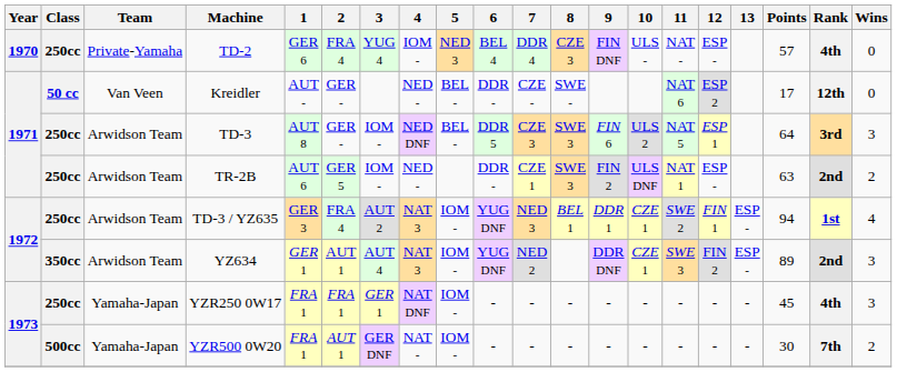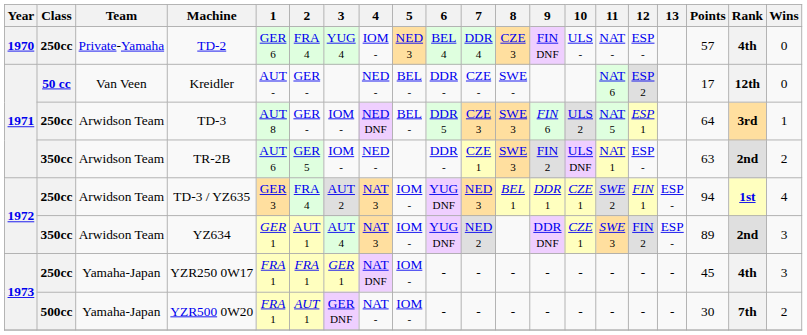 <table class="wikitable" style="text-align:center; font-size:95%">
 <tr>
 <th>Year</th>
 <th>Class</th>
 <th>Team</th>
 <th>Machine</th>
 <th>1</th>
 <th>2</th>
 <th>3</th>
 <th>4</th>
 <th>5</th>
 <th>6</th>
 <th>7</th>
 <th>8</th>
 <th>9</th>
 <th>10</th>
 <th>11</th>
 <th>12</th>
 <th>13</th>
 <th>Points</th>
 <th>Rank</th>
 <th>Wins</th>
 </tr>
 <tr>
 <th><a href='#'>1970</a></th>
 <th>250cc</th>
 <td><a href='#'>Private</a>-<a href='#'>Yamaha</a></td>
 <td><a href='#'>TD-2</a></td>
 <td style="background:#DFFFDF;"><a href='#'>GER</a><br><small>6</small></td>
 <td style="background:#DFFFDF;"><a href='#'>FRA</a><br><small>4</small></td>
 <td style="background:#DFFFDF;"><a href='#'>YUG</a><br><small>4</small></td>
 <td><a href='#'>IOM</a><br><small>-</small></td>
 <td style="background:#FFDF9F;"><a href='#'>NED</a><br><small>3</small></td>
 <td style="background:#DFFFDF;"><a href='#'>BEL</a><br><small>4</small></td>
 <td style="background:#DFFFDF;"><a href='#'>DDR</a><br><small>4</small></td>
 <td style="background:#FFDF9F;"><a href='#'>CZE</a><br><small>3</small></td>
 <td style="background:#EFCFFF;"><a href='#'>FIN</a><br><small>DNF</small></td>
 <td><a href='#'>ULS</a><br><small>-</small></td>
 <td><a href='#'>NAT</a><br><small>-</small></td>
 <td><a href='#'>ESP</a><br><small>-</small></td>
 <td></td>
 <td>57</td>
 <th>4th</th>
 <td>0</td>
 </tr>
 <tr>
 <th rowspan=3><a href='#'>1971</a></th>
 <th><a href='#'>50&nbsp;cc</a></th>
 <td>Van Veen</td>
 <td>Kreidler</td>
 <td><a href='#'>AUT</a><br><small>-</small></td>
 <td><a href='#'>GER</a><br><small>-</small></td>
 <td></td>
 <td><a href='#'>NED</a><br><small>-</small></td>
 <td><a href='#'>BEL</a><br><small>-</small></td>
 <td><a href='#'>DDR</a><br><small>-</small></td>
 <td><a href='#'>CZE</a><br><small>-</small></td>
 <td><a href='#'>SWE</a><br><small>-</small></td>
 <td></td>
 <td></td>
 <td style="background:#DFFFDF;"><a href='#'>NAT</a><br><small>6</small></td>
 <td style="background:#DFDFDF;"><a href='#'>ESP</a><br><small>2</small></td>
 <td></td>
 <td>17</td>
 <th>12th</th>
 <td>0</td>
 </tr>
 <tr>
 <th>250cc</th>
 <td>Arwidson Team</td>
 <td>TD-3</td>
 <td style="background:#DFFFDF;"><a href='#'>AUT</a><br><small>8</small></td>
 <td><a href='#'>GER</a><br><small>-</small></td>
 <td><a href='#'>IOM</a><br><small>-</small></td>
 <td style="background:#EFCFFF;"><a href='#'>NED</a><br><small>DNF</small></td>
 <td><a href='#'>BEL</a><br><small>-</small></td>
 <td style="background:#DFFFDF;"><a href='#'>DDR</a><br><small>5</small></td>
 <td style="background:#FFDF9F;"><a href='#'>CZE</a><br><small>3</small></td>
 <td style="background:#FFDF9F;"><a href='#'>SWE</a><br><small>3</small></td>
 <td style="background:#DFFFDF;"><em><a href='#'>FIN</a></em><br><small>6</small></td>
 <td style="background:#DFDFDF;"><a href='#'>ULS</a><br><small>2</small></td>
 <td style="background:#DFFFDF;"><a href='#'>NAT</a><br><small>5</small></td>
 <td style="background:#FFFFBF;"><em><a href='#'>ESP</a></em><br><small>1</small></td>
 <td></td>
 <td>64</td>
 <td style="background:#FFDF9F;"><strong>3rd</strong></td>
-<td>3</td>
+<td>1</td>
 </tr>
 <tr>
-<th>250cc</th>
+<th>350cc</th>
 <td>Arwidson Team</td>
 <td>TR-2B</td>
 <td style="background:#DFFFDF;"><a href='#'>AUT</a><br><small>6</small></td>
 <td style="background:#DFFFDF;"><a href='#'>GER</a><br><small>5</small></td>
 <td><a href='#'>IOM</a><br><small>-</small></td>
 <td><a href='#'>NED</a><br><small>-</small></td>
 <td></td>
 <td><a href='#'>DDR</a><br><small>-</small></td>
 <td style="background:#FFFFBF;"><a href='#'>CZE</a><br><small>1</small></td>
 <td style="background:#FFDF9F;"><a href='#'>SWE</a><br><small>3</small></td>
 <td style="background:#DFDFDF;"><a href='#'>FIN</a><br><small>2</small></td>
 <td style="background:#EFCFFF;"><a href='#'>ULS</a><br><small>DNF</small></td>
 <td style="background:#FFFFBF;"><a href='#'>NAT</a><br><small>1</small></td>
 <td><a href='#'>ESP</a><br><small>-</small></td>
 <td></td>
 <td>63</td>
 <td style="background:#DFDFDF;"><strong>2nd</strong></td>
 <td>2</td>
 </tr>
 <tr>
 <th rowspan=2><a href='#'>1972</a></th>
 <th>250cc</th>
 <td>Arwidson Team</td>
 <td>TD-3 / YZ635</td>
 <td style="background:#FFDF9F;"><a href='#'>GER</a><br><small>3</small></td>
 <td style="background:#DFFFDF;"><a href='#'>FRA</a><br><small>4</small></td>
 <td style="background:#DFDFDF;"><a href='#'>AUT</a><br><small>2</small></td>
 <td style="background:#FFDF9F;"><a href='#'>NAT</a><br><small>3</small></td>
 <td><a href='#'>IOM</a><br><small>-</small></td>
 <td style="background:#EFCFFF;"><a href='#'>YUG</a><br><small>DNF</small></td>
 <td style="background:#FFDF9F;"><a href='#'>NED</a><br><small>3</small></td>
 <td style="background:#FFFFBF;"><em><a href='#'>BEL</a></em><br><small>1</small></td>
 <td style="background:#FFFFBF;"><em><a href='#'>DDR</a></em><br><small>1</small></td>
 <td style="background:#FFFFBF;"><em><a href='#'>CZE</a></em><br><small>1</small></td>
 <td style="background:#DFDFDF;"><em><a href='#'>SWE</a></em><br><small>2</small></td>
 <td style="background:#FFFFBF;"><em><a href='#'>FIN</a></em><br><small>1</small></td>
 <td><a href='#'>ESP</a><br><small>-</small></td>
 <td>94</td>
 <td style="background:#FFFFBF;"><strong><a href='#'>1st</a></strong></td>
 <td>4</td>
 </tr>
 <tr>
 <th>350cc</th>
 <td>Arwidson Team</td>
 <td>YZ634</td>
 <td style="background:#FFFFBF;"><em><a href='#'>GER</a></em><br><small>1</small></td>
 <td style="background:#FFFFBF;"><a href='#'>AUT</a><br><small>1</small></td>
 <td style="background:#DFFFDF;"><a href='#'>AUT</a><br><small>4</small></td>
 <td style="background:#FFDF9F;"><a href='#'>NAT</a><br><small>3</small></td>
 <td><a href='#'>IOM</a><br><small>-</small></td>
 <td style="background:#EFCFFF;"><a href='#'>YUG</a><br><small>DNF</small></td>
 <td style="background:#DFDFDF;"><a href='#'>NED</a><br><small>2</small></td>
 <td></td>
 <td style="background:#EFCFFF;"><a href='#'>DDR</a><br><small>DNF</small></td>
 <td style="background:#FFFFBF;"><em><a href='#'>CZE</a></em><br><small>1</small></td>
 <td style="background:#FFDF9F;"><em><a href='#'>SWE</a></em><br><small>3</small></td>
 <td style="background:#DFDFDF;"><a href='#'>FIN</a><br><small>2</small></td>
 <td><a href='#'>ESP</a><br><small>-</small></td>
 <td>89</td>
 <td style="background:#DFDFDF;"><strong>2nd</strong></td>
 <td>3</td>
 </tr>
 <tr>
 <th rowspan=2><a href='#'>1973</a></th>
 <th>250cc</th>
 <td>Yamaha-Japan</td>
 <td>YZR250 0W17</td>
 <td style="background:#FFFFBF;"><em><a href='#'>FRA</a></em><br><small>1</small></td>
 <td style="background:#FFFFBF;"><em><a href='#'>FRA</a></em><br><small>1</small></td>
 <td style="background:#FFFFBF;"><em><a href='#'>GER</a></em><br><small>1</small></td>
 <td style="background:#EFCFFF;"><a href='#'>NAT</a><br><small>DNF</small></td>
 <td><a href='#'>IOM</a><br><small>-</small></td>
 <td>-</td>
 <td>-</td>
 <td>-</td>
 <td>-</td>
 <td>-</td>
 <td>-</td>
 <td>-</td>
 <td>-</td>
 <td>45</td>
 <th>4th</th>
 <td>3</td>
 </tr>
 <tr>
 <th>500cc</th>
 <td>Yamaha-Japan</td>
 <td><a href='#'>YZR500</a> 0W20</td>
 <td style="background:#FFFFBF;"><em><a href='#'>FRA</a></em><br><small>1</small></td>
 <td style="background:#FFFFBF;"><em><a href='#'>AUT</a></em><br><small>1</small></td>
 <td style="background:#EFCFFF;"><a href='#'>GER</a><br><small>DNF</small></td>
 <td><a href='#'>NAT</a><br><small>-</small></td>
 <td><a href='#'>IOM</a><br><small>-</small></td>
 <td>-</td>
 <td>-</td>
 <td>-</td>
 <td>-</td>
 <td>-</td>
 <td>-</td>
 <td>-</td>
 <td>-</td>
 <td>30</td>
 <th>7th</th>
 <td>2</td>
 </tr>
 <tr>
 </tr>
 </table>
